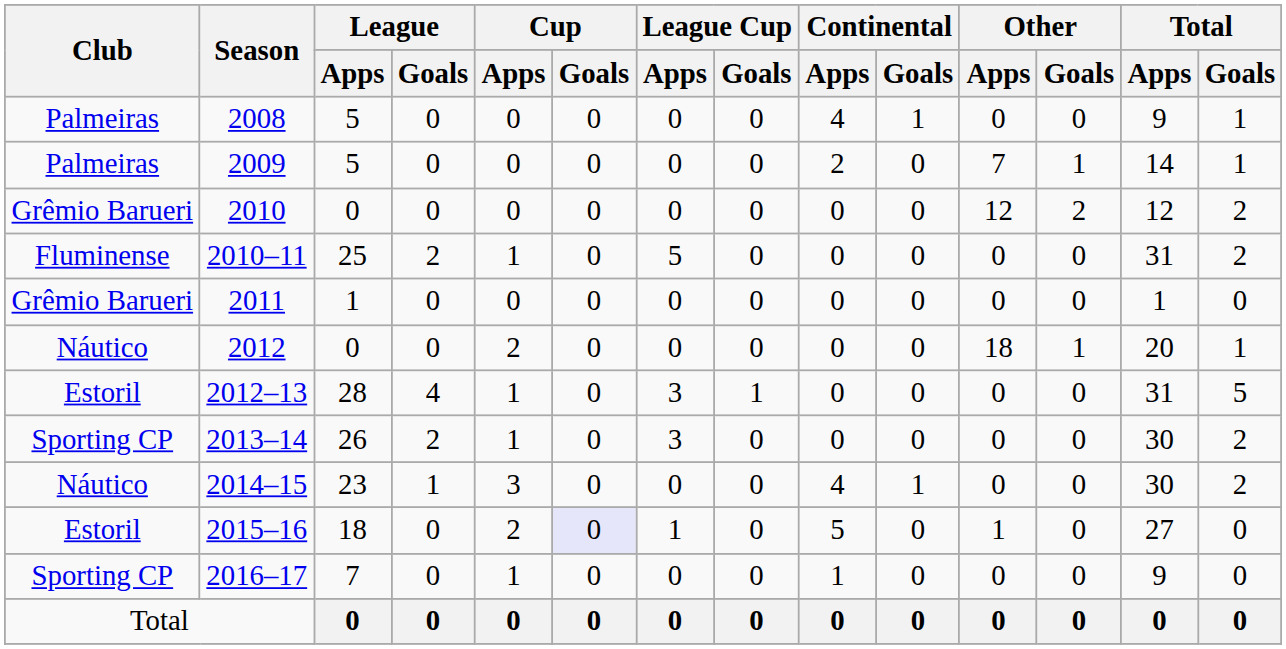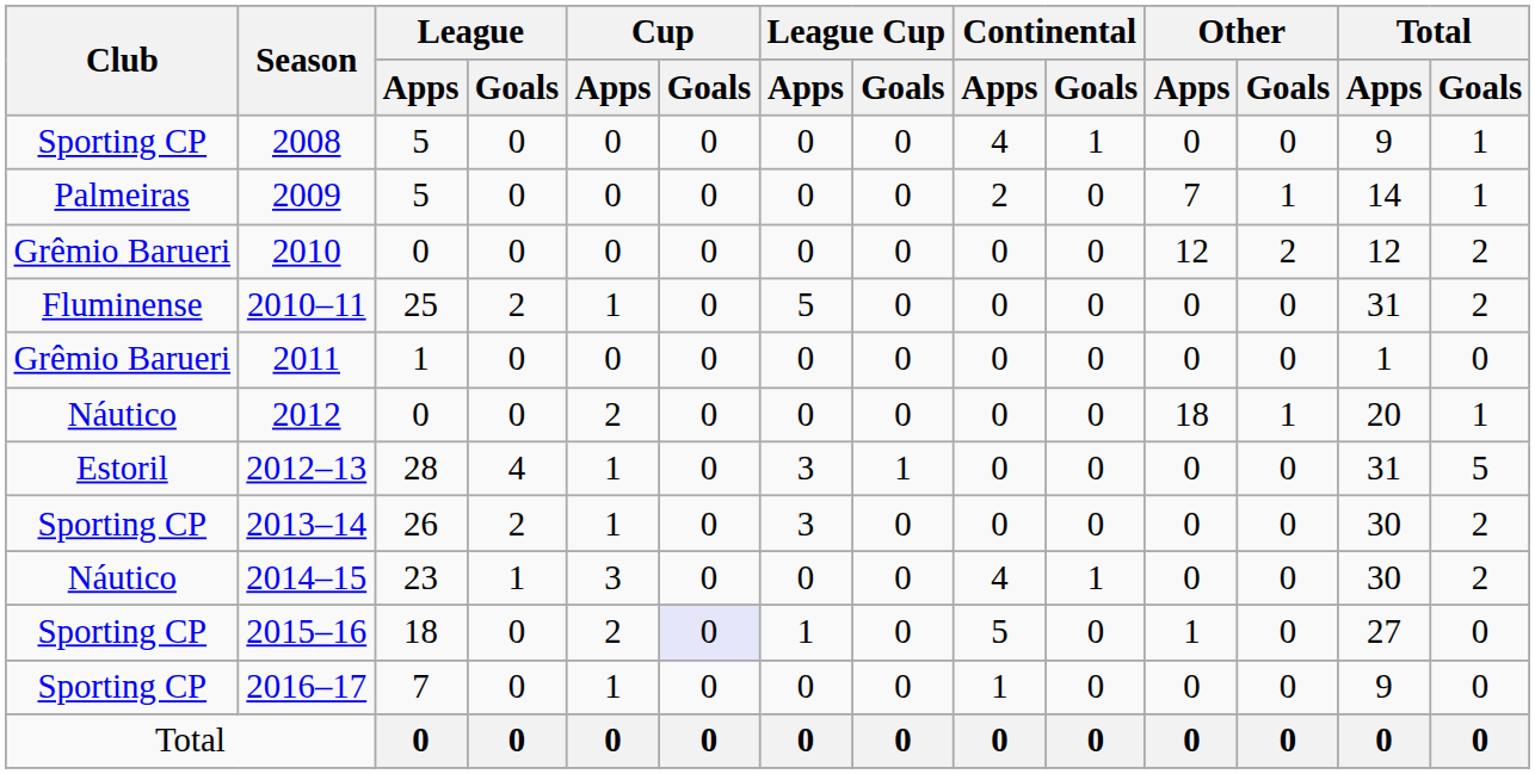 <table class="wikitable" style="font-size:100%; text-align: center;">
 <tr>
 <th rowspan="2">Club</th>
 <th rowspan="2">Season</th>
 <th colspan="2">League</th>
 <th colspan="2">Cup</th>
 <th colspan="2">League Cup</th>
 <th colspan="2">Continental</th>
 <th colspan="2">Other</th>
 <th colspan="2">Total</th>
 </tr>
 <tr>
 <th>Apps</th>
 <th>Goals</th>
 <th>Apps</th>
 <th>Goals</th>
 <th>Apps</th>
 <th>Goals</th>
 <th>Apps</th>
 <th>Goals</th>
 <th>Apps</th>
 <th>Goals</th>
 <th>Apps</th>
 <th>Goals</th>
 </tr>
 <tr>
-<td rowspan=1><a href='#'>Palmeiras</a></td>
+<td rowspan="1" align=center valign=center><a href='#'>Sporting CP</a></td>
 <td><a href='#'>2008</a></td>
 <td>5</td>
 <td>0</td>
 <td>0</td>
 <td>0</td>
 <td>0</td>
 <td>0</td>
 <td>4</td>
 <td>1</td>
 <td>0</td>
 <td>0</td>
 <td>9</td>
 <td>1</td>
 </tr>
 <tr>
 <td rowspan=1><a href='#'>Palmeiras</a></td>
 <td><a href='#'>2009</a></td>
 <td>5</td>
 <td>0</td>
 <td>0</td>
 <td>0</td>
 <td>0</td>
 <td>0</td>
 <td>2</td>
 <td>0</td>
 <td>7</td>
 <td>1</td>
 <td>14</td>
 <td>1</td>
 </tr>
 <tr>
 <td rowspan=1><a href='#'>Grêmio Barueri</a></td>
 <td><a href='#'>2010</a></td>
 <td>0</td>
 <td>0</td>
 <td>0</td>
 <td>0</td>
 <td>0</td>
 <td>0</td>
 <td>0</td>
 <td>0</td>
 <td>12</td>
 <td>2</td>
 <td>12</td>
 <td>2</td>
 </tr>
 <tr>
 <td rowspan=1><a href='#'>Fluminense</a></td>
 <td !colspan="1"><a href='#'>2010–11</a></td>
 <td>25</td>
 <td>2</td>
 <td>1</td>
 <td>0</td>
 <td>5</td>
 <td>0</td>
 <td>0</td>
 <td>0</td>
 <td>0</td>
 <td>0</td>
 <td>31</td>
 <td>2</td>
 </tr>
 <tr>
 <td rowspan=1><a href='#'>Grêmio Barueri</a></td>
 <td><a href='#'>2011</a></td>
 <td>1</td>
 <td>0</td>
 <td>0</td>
 <td>0</td>
 <td>0</td>
 <td>0</td>
 <td>0</td>
 <td>0</td>
 <td>0</td>
 <td>0</td>
 <td>1</td>
 <td>0</td>
 </tr>
 <tr>
 <td rowspan=1><a href='#'>Náutico</a></td>
 <td><a href='#'>2012</a></td>
 <td>0</td>
 <td>0</td>
 <td>2</td>
 <td>0</td>
 <td>0</td>
 <td>0</td>
 <td>0</td>
 <td>0</td>
 <td>18</td>
 <td>1</td>
 <td>20</td>
 <td>1</td>
 </tr>
 <tr>
 <td rowspan="1" align=center valign=center><a href='#'>Estoril</a></td>
 <td !colspan="1"><a href='#'>2012–13</a></td>
 <td>28</td>
 <td>4</td>
 <td>1</td>
 <td>0</td>
 <td>3</td>
 <td>1</td>
 <td>0</td>
 <td>0</td>
 <td>0</td>
 <td>0</td>
 <td>31</td>
 <td>5</td>
 </tr>
 <tr>
 <td rowspan="1" align=center valign=center><a href='#'>Sporting CP</a></td>
 <td !colspan="1"><a href='#'>2013–14</a></td>
 <td>26</td>
 <td>2</td>
 <td>1</td>
 <td>0</td>
 <td>3</td>
 <td>0</td>
 <td>0</td>
 <td>0</td>
 <td>0</td>
 <td>0</td>
 <td>30</td>
 <td>2</td>
 </tr>
 <tr>
 <td rowspan=1><a href='#'>Náutico</a></td>
 <td !colspan="1"><a href='#'>2014–15</a></td>
 <td>23</td>
 <td>1</td>
 <td>3</td>
 <td>0</td>
 <td>0</td>
 <td>0</td>
 <td>4</td>
 <td>1</td>
 <td>0</td>
 <td>0</td>
 <td>30</td>
 <td>2</td>
 </tr>
 <tr>
-<td rowspan="1" align=center valign=center><a href='#'>Estoril</a></td>
+<td rowspan="1" align=center valign=center><a href='#'>Sporting CP</a></td>
 <td !colspan="1"><a href='#'>2015–16</a></td>
 <td>18</td>
 <td>0</td>
 <td>2</td>
 <td style="background: lavender;">0</td>
 <td>1</td>
 <td>0</td>
 <td>5</td>
 <td>0</td>
 <td>1</td>
 <td>0</td>
 <td>27</td>
 <td>0</td>
 </tr>
 <tr>
 <td rowspan="1" align=center valign=center><a href='#'>Sporting CP</a></td>
 <td !colspan="1"><a href='#'>2016–17</a></td>
 <td>7</td>
 <td>0</td>
 <td>1</td>
 <td>0</td>
 <td>0</td>
 <td>0</td>
 <td>1</td>
 <td>0</td>
 <td>0</td>
 <td>0</td>
 <td>9</td>
 <td>0</td>
 </tr>
 <tr>
 <td ! colspan=2>Total</td>
 <th>0</th>
 <th>0</th>
 <th>0</th>
 <th>0</th>
 <th>0</th>
 <th>0</th>
 <th>0</th>
 <th>0</th>
 <th>0</th>
 <th>0</th>
 <th>0</th>
 <th>0</th>
 </tr>
 </table>
